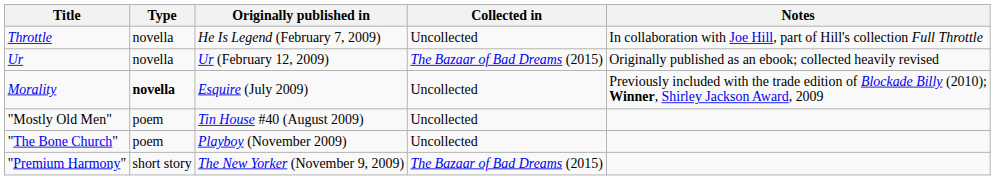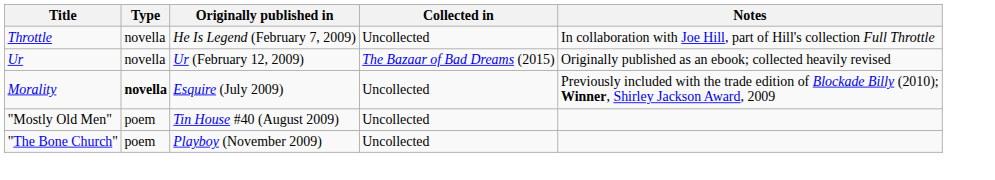 <table class="wikitable">
 <tr>
 <th>Title</th>
 <th>Type</th>
 <th>Originally published in</th>
 <th>Collected in</th>
 <th>Notes</th>
 </tr>
 <tr>
 <td><em><a href='#'>Throttle</a></em></td>
 <td>novella</td>
 <td><em>He Is Legend</em> (February 7, 2009)</td>
 <td>Uncollected</td>
 <td>In collaboration with <a href='#'>Joe Hill</a>, part of Hill's collection <em>Full Throttle</em></td>
 </tr>
 <tr>
 <td><em><a href='#'>Ur</a></em></td>
 <td>novella</td>
 <td><em><a href='#'>Ur</a></em> (February 12, 2009)</td>
 <td><em><a href='#'>The Bazaar of Bad Dreams</a></em> (2015)</td>
 <td>Originally published as an ebook; collected heavily revised</td>
 </tr>
 <tr>
 <td><em><a href='#'>Morality</a></em></td>
 <td><strong>novella</strong></td>
 <td><em><a href='#'>Esquire</a></em> (July 2009)</td>
 <td>Uncollected</td>
 <td>Previously included with the trade edition of <em><a href='#'>Blockade Billy</a></em> (2010);<br><strong>Winner</strong>, <a href='#'>Shirley Jackson Award</a>, 2009</td>
 </tr>
 <tr>
 <td>"Mostly Old Men"</td>
 <td>poem</td>
 <td><em><a href='#'>Tin House</a></em> #40 (August 2009)</td>
 <td>Uncollected</td>
 <td></td>
 </tr>
 <tr>
 <td>"<a href='#'>The Bone Church</a>"</td>
 <td>poem</td>
 <td><em><a href='#'>Playboy</a></em> (November 2009)</td>
 <td>Uncollected</td>
 <td></td>
 </tr>
-<tr>
-<td>"<a href='#'>Premium Harmony</a>"</td>
-<td>short story</td>
-<td><em><a href='#'>The New Yorker</a></em> (November 9, 2009)</td>
-<td><em><a href='#'>The Bazaar of Bad Dreams</a></em> (2015)</td>
-<td></td>
-</tr>
 </table>
